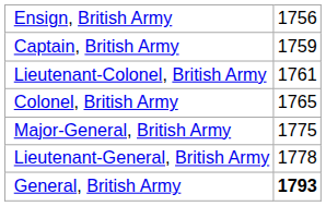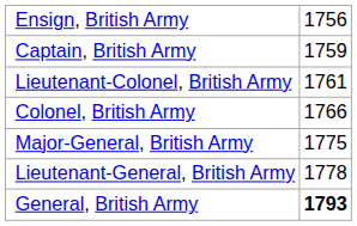 <table class="wikitable" style="background:white;float:center">
 <tr>
 <td> <a href='#'>Ensign</a>, <a href='#'>British Army</a></td>
 <td>1756</td>
 </tr>
 <tr>
 <td> <a href='#'>Captain</a>, <a href='#'>British Army</a></td>
 <td>1759</td>
 </tr>
 <tr>
 <td> <a href='#'>Lieutenant-Colonel</a>, <a href='#'>British Army</a></td>
 <td>1761</td>
 </tr>
 <tr>
 <td> <a href='#'>Colonel</a>, <a href='#'>British Army</a></td>
-<td>1765</td>
+<td>1766</td>
 </tr>
 <tr>
 <td> <a href='#'>Major-General</a>, <a href='#'>British Army</a></td>
 <td>1775</td>
 </tr>
 <tr>
 <td> <a href='#'>Lieutenant-General</a>, <a href='#'>British Army</a></td>
 <td>1778</td>
 </tr>
 <tr>
 <td> <a href='#'>General</a>, <a href='#'>British Army</a></td>
 <td><strong>1793</strong></td>
 </tr>
 </table>
